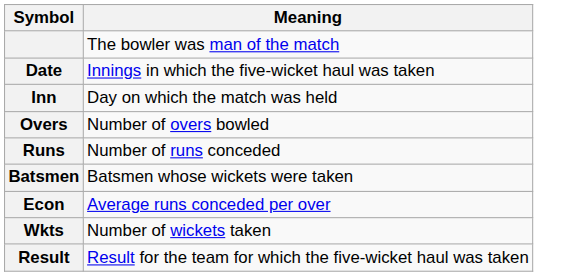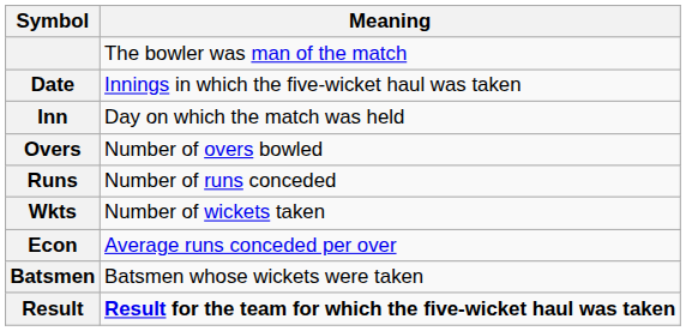 <table class="wikitable plainrowheaders">
 <tr>
 <th scope="col">Symbol</th>
 <th scope="col">Meaning</th>
 </tr>
 <tr>
 <th scope="row"></th>
 <td>The bowler was <a href='#'>man of the match</a></td>
 </tr>
 <tr>
 <th scope="row">Date</th>
 <td><a href='#'>Innings</a> in which the five-wicket haul was taken</td>
 </tr>
 <tr>
 <th scope="row">Inn</th>
 <td>Day on which the match was held</td>
 </tr>
 <tr>
 <th scope="row">Overs</th>
 <td>Number of <a href='#'>overs</a> bowled</td>
 </tr>
 <tr>
 <th scope="row">Runs</th>
 <td>Number of <a href='#'>runs</a> conceded</td>
 </tr>
 <tr>
-<th scope="row">Batsmen</th>
-<td>Batsmen whose wickets were taken</td>
+<th scope="row">Wkts</th>
+<td>Number of <a href='#'>wickets</a> taken</td>
 </tr>
 <tr>
 <th scope="row">Econ</th>
 <td><a href='#'>Average runs conceded per over</a></td>
 </tr>
 <tr>
-<th scope="row">Wkts</th>
-<td>Number of <a href='#'>wickets</a> taken</td>
+<th scope="row">Batsmen</th>
+<td>Batsmen whose wickets were taken</td>
 </tr>
 <tr>
 <th scope="row">Result</th>
-<td><a href='#'>Result</a> for the team for which the five-wicket haul was taken</td>
+<td><strong><a href='#'>Result</a> for the team for which the five-wicket haul was taken</strong></td>
 </tr>
 </table>
